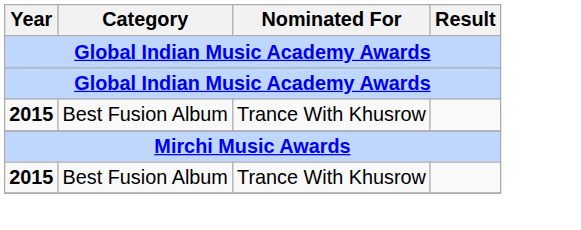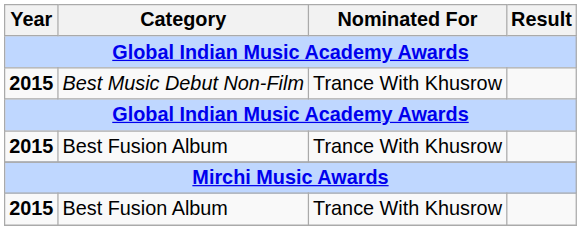 <table class="wikitable">
 <tr>
 <th>Year</th>
 <th>Category</th>
 <th>Nominated For</th>
 <th>Result</th>
 </tr>
 <tr style="background:#bfd7ff;">
 <td colspan="4" style="text-align:center;"><strong><a href='#'>Global Indian Music Academy Awards</a></strong></td>
+</tr>
+<tr>
+<td><strong>2015</strong></td>
+<td><em>Best Music Debut Non-Film</em></td>
+<td>Trance With Khusrow</td>
+<td></td>
 </tr>
 <tr style="background:#bfd7ff;">
 <td colspan="4" style="text-align:center;"><strong><a href='#'>Global Indian Music Academy Awards</a></strong></td>
 </tr>
 <tr>
 <td><strong>2015</strong></td>
 <td>Best Fusion Album</td>
 <td>Trance With Khusrow</td>
 <td></td>
 </tr>
 <tr>
 </tr>
 <tr style="background:#bfd7ff;">
 <td colspan="4" style="text-align:center;"><strong><a href='#'>Mirchi Music Awards</a></strong></td>
 </tr>
 <tr>
 <td><strong>2015</strong></td>
 <td>Best Fusion Album</td>
 <td>Trance With Khusrow</td>
 <td></td>
 </tr>
 <tr>
 </tr>
 </table>
